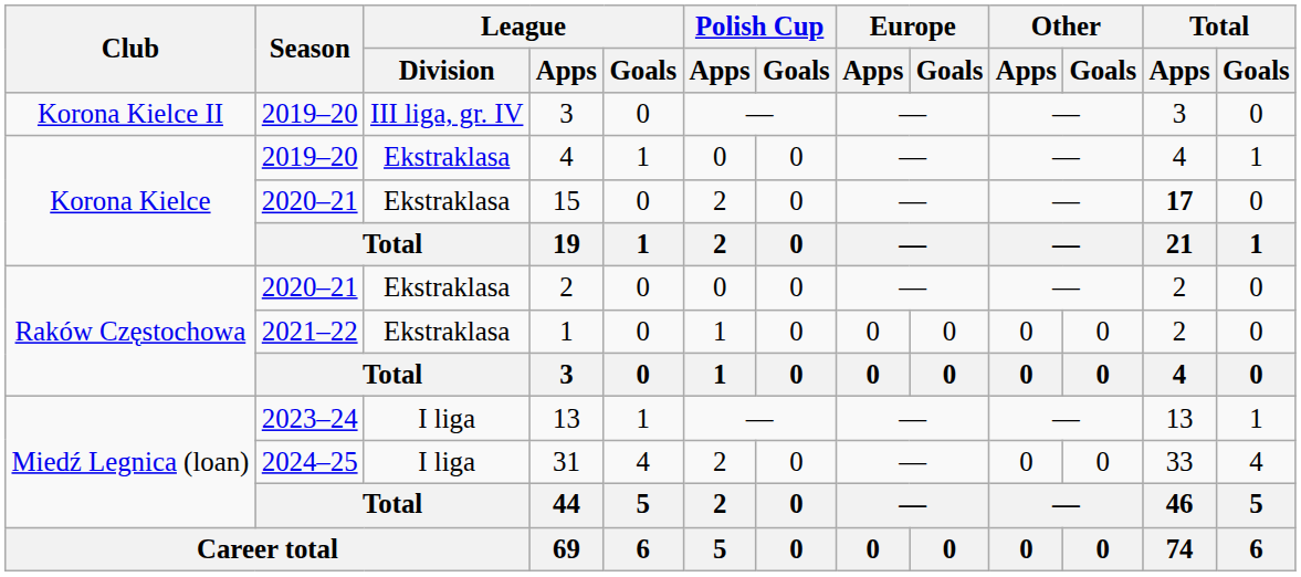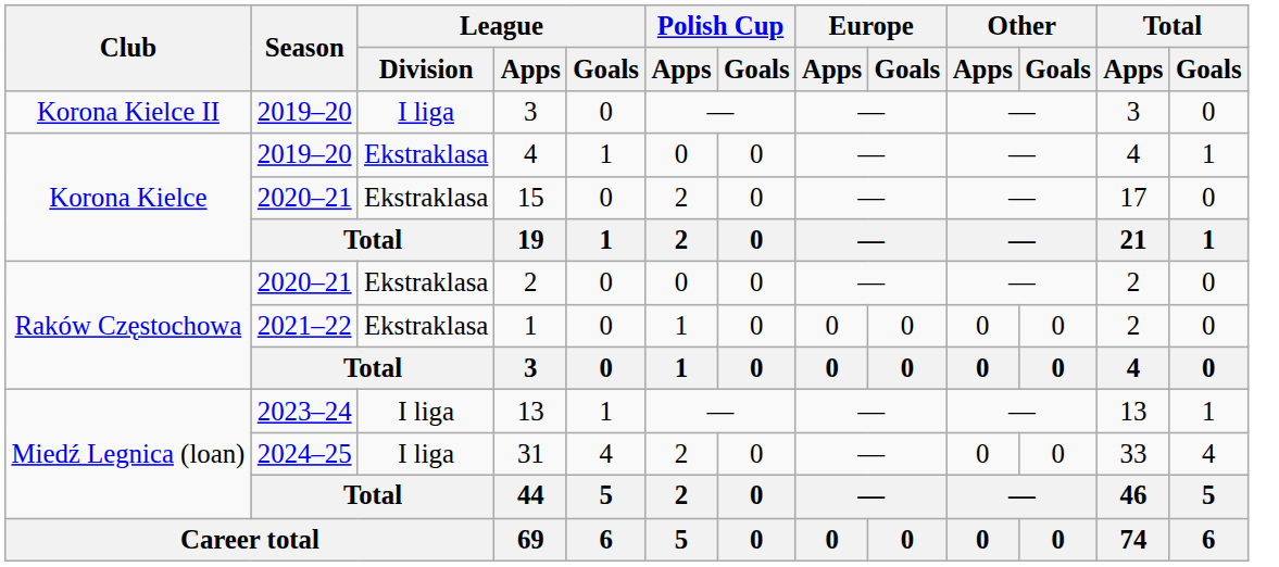 <table class="wikitable" style="text-align: center;">
 <tr>
 <th rowspan="2">Club</th>
 <th rowspan="2">Season</th>
 <th colspan="3">League</th>
 <th colspan="2"><a href='#'>Polish Cup</a></th>
 <th colspan="2">Europe</th>
 <th colspan="2">Other</th>
 <th colspan="2">Total</th>
 </tr>
 <tr>
 <th>Division</th>
 <th>Apps</th>
 <th>Goals</th>
 <th>Apps</th>
 <th>Goals</th>
 <th>Apps</th>
 <th>Goals</th>
 <th>Apps</th>
 <th>Goals</th>
 <th>Apps</th>
 <th>Goals</th>
 </tr>
 <tr>
 <td><a href='#'>Korona Kielce II</a></td>
 <td><a href='#'>2019–20</a></td>
-<td><a href='#'>III liga, gr. IV</a></td>
+<td><a href='#'>I liga</a></td>
 <td>3</td>
 <td>0</td>
 <td colspan="2">—</td>
 <td colspan="2">—</td>
 <td colspan="2">—</td>
 <td>3</td>
 <td>0</td>
 </tr>
 <tr>
 <td rowspan="3"><a href='#'>Korona Kielce</a></td>
 <td><a href='#'>2019–20</a></td>
 <td><a href='#'>Ekstraklasa</a></td>
 <td>4</td>
 <td>1</td>
 <td>0</td>
 <td>0</td>
 <td colspan="2">—</td>
 <td colspan="2">—</td>
 <td>4</td>
 <td>1</td>
 </tr>
 <tr>
 <td><a href='#'>2020–21</a></td>
 <td>Ekstraklasa</td>
 <td>15</td>
 <td>0</td>
 <td>2</td>
 <td>0</td>
 <td colspan="2">—</td>
 <td colspan="2">—</td>
-<td><strong>17</strong></td>
+<td>17</td>
 <td>0</td>
 </tr>
 <tr>
 <th colspan="2">Total</th>
 <th>19</th>
 <th>1</th>
 <th>2</th>
 <th>0</th>
 <th colspan="2">—</th>
 <th colspan="2">—</th>
 <th>21</th>
 <th>1</th>
 </tr>
 <tr>
 <td rowspan="3"><a href='#'>Raków Częstochowa</a></td>
 <td><a href='#'>2020–21</a></td>
 <td>Ekstraklasa</td>
 <td>2</td>
 <td>0</td>
 <td>0</td>
 <td>0</td>
 <td colspan="2">—</td>
 <td colspan="2">—</td>
 <td>2</td>
 <td>0</td>
 </tr>
 <tr>
 <td><a href='#'>2021–22</a></td>
 <td>Ekstraklasa</td>
 <td>1</td>
 <td>0</td>
 <td>1</td>
 <td>0</td>
 <td>0</td>
 <td>0</td>
 <td>0</td>
 <td>0</td>
 <td>2</td>
 <td>0</td>
 </tr>
 <tr>
 <th colspan="2">Total</th>
 <th>3</th>
 <th>0</th>
 <th>1</th>
 <th>0</th>
 <th>0</th>
 <th>0</th>
 <th>0</th>
 <th>0</th>
 <th>4</th>
 <th>0</th>
 </tr>
 <tr>
 <td rowspan="3"><a href='#'>Miedź Legnica</a> (loan)</td>
 <td><a href='#'>2023–24</a></td>
 <td>I liga</td>
 <td>13</td>
 <td>1</td>
 <td colspan="2">—</td>
 <td colspan="2">—</td>
 <td colspan="2">—</td>
 <td>13</td>
 <td>1</td>
 </tr>
 <tr>
 <td><a href='#'>2024–25</a></td>
 <td>I liga</td>
 <td>31</td>
 <td>4</td>
 <td>2</td>
 <td>0</td>
 <td colspan="2">—</td>
 <td>0</td>
 <td>0</td>
 <td>33</td>
 <td>4</td>
 </tr>
 <tr>
 <th colspan="2">Total</th>
 <th>44</th>
 <th>5</th>
 <th>2</th>
 <th>0</th>
 <th colspan="2">—</th>
 <th colspan="2">—</th>
 <th>46</th>
 <th>5</th>
 </tr>
 <tr>
 <th colspan="3">Career total</th>
 <th>69</th>
 <th>6</th>
 <th>5</th>
 <th>0</th>
 <th>0</th>
 <th>0</th>
 <th>0</th>
 <th>0</th>
 <th>74</th>
 <th>6</th>
 </tr>
 </table>
